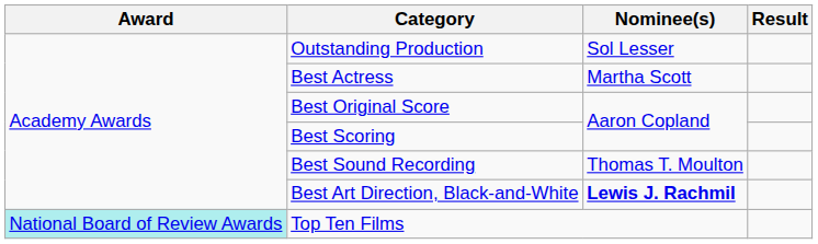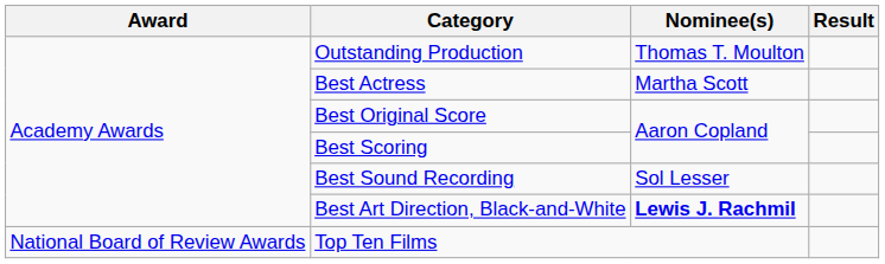 <table class="wikitable plainrowheaders">
 <tr>
 <th>Award</th>
 <th>Category</th>
 <th>Nominee(s)</th>
 <th>Result</th>
 </tr>
 <tr>
 <td rowspan="6"><a href='#'>Academy Awards</a></td>
 <td><a href='#'>Outstanding Production</a></td>
-<td><a href='#'>Sol Lesser</a></td>
+<td><a href='#'>Thomas T. Moulton</a></td>
 <td></td>
 </tr>
 <tr>
 <td><a href='#'>Best Actress</a></td>
 <td><a href='#'>Martha Scott</a></td>
 <td></td>
 </tr>
 <tr>
 <td><a href='#'>Best Original Score</a></td>
 <td rowspan="2"><a href='#'>Aaron Copland</a></td>
 <td></td>
 </tr>
 <tr>
 <td><a href='#'>Best Scoring</a></td>
 <td></td>
 </tr>
 <tr>
 <td><a href='#'>Best Sound Recording</a></td>
-<td><a href='#'>Thomas T. Moulton</a></td>
+<td><a href='#'>Sol Lesser</a></td>
 <td></td>
 </tr>
 <tr>
 <td><a href='#'>Best Art Direction, Black-and-White</a></td>
 <td><strong><a href='#'>Lewis J. Rachmil</a></strong></td>
 <td></td>
 </tr>
 <tr>
-<td style="background: paleturquoise;"><a href='#'>National Board of Review Awards</a></td>
+<td><a href='#'>National Board of Review Awards</a></td>
 <td colspan="2"><a href='#'>Top Ten Films</a></td>
 <td></td>
 </tr>
 </table>
